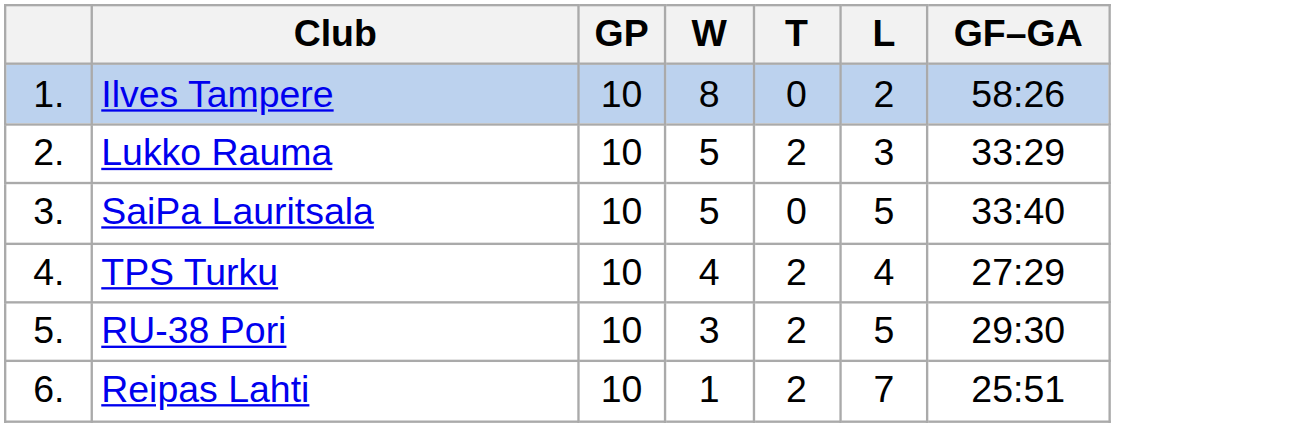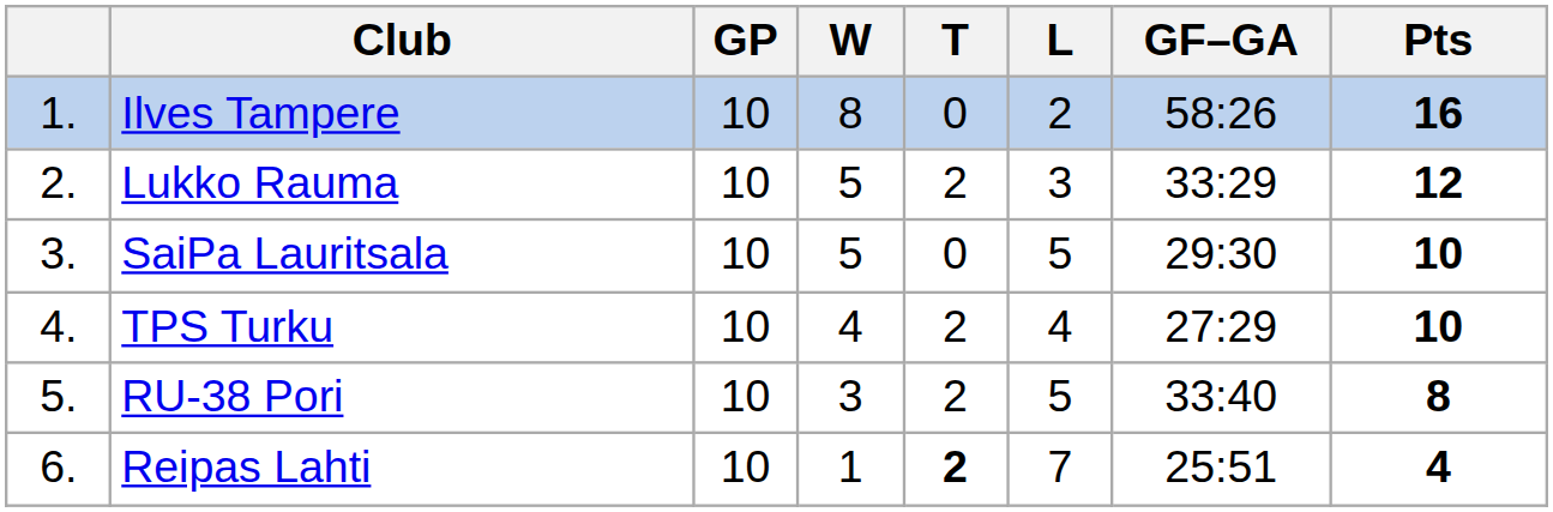 <table class="wikitable">
 <tr>
 <th width="30"></th>
 <th width="200">Club</th>
 <th width="30">GP</th>
 <th width="30">W</th>
 <th width="30">T</th>
 <th width="30">L</th>
 <th width="70">GF–GA</th>
+<th width="70">Pts</th>
 </tr>
 <tr bgcolor="#BCD2EE" align="center">
 <td>1.</td>
 <td align="left"><a href='#'>Ilves Tampere</a></td>
 <td>10</td>
 <td>8</td>
 <td>0</td>
 <td>2</td>
 <td>58:26</td>
+<td><strong>16</strong></td>
 </tr>
 <tr bgcolor="#FFFFFF" align="center">
 <td>2.</td>
 <td align="left"><a href='#'>Lukko Rauma</a></td>
 <td>10</td>
 <td>5</td>
 <td>2</td>
 <td>3</td>
 <td>33:29</td>
+<td><strong>12</strong></td>
 </tr>
 <tr bgcolor="#FFFFFF" align="center">
 <td>3.</td>
 <td align="left"><a href='#'>SaiPa Lauritsala</a></td>
 <td>10</td>
 <td>5</td>
 <td>0</td>
 <td>5</td>
-<td>33:40</td>
+<td>29:30</td>
+<td><strong>10</strong></td>
 </tr>
 <tr bgcolor="#FFFFFF" align="center">
 <td>4.</td>
 <td align="left"><a href='#'>TPS Turku</a></td>
 <td>10</td>
 <td>4</td>
 <td>2</td>
 <td>4</td>
 <td>27:29</td>
+<td><strong>10</strong></td>
 </tr>
 <tr bgcolor="#FFFFFF" align="center">
 <td>5.</td>
 <td align="left"><a href='#'>RU-38 Pori</a></td>
 <td>10</td>
 <td>3</td>
 <td>2</td>
 <td>5</td>
-<td>29:30</td>
+<td>33:40</td>
+<td><strong>8</strong></td>
 </tr>
 <tr bgcolor="#FFFFFF" align="center">
 <td>6.</td>
 <td align="left"><a href='#'>Reipas Lahti</a></td>
 <td>10</td>
 <td>1</td>
-<td>2</td>
+<td><strong>2</strong></td>
 <td>7</td>
 <td>25:51</td>
+<td><strong>4</strong></td>
 </tr>
 </table>
